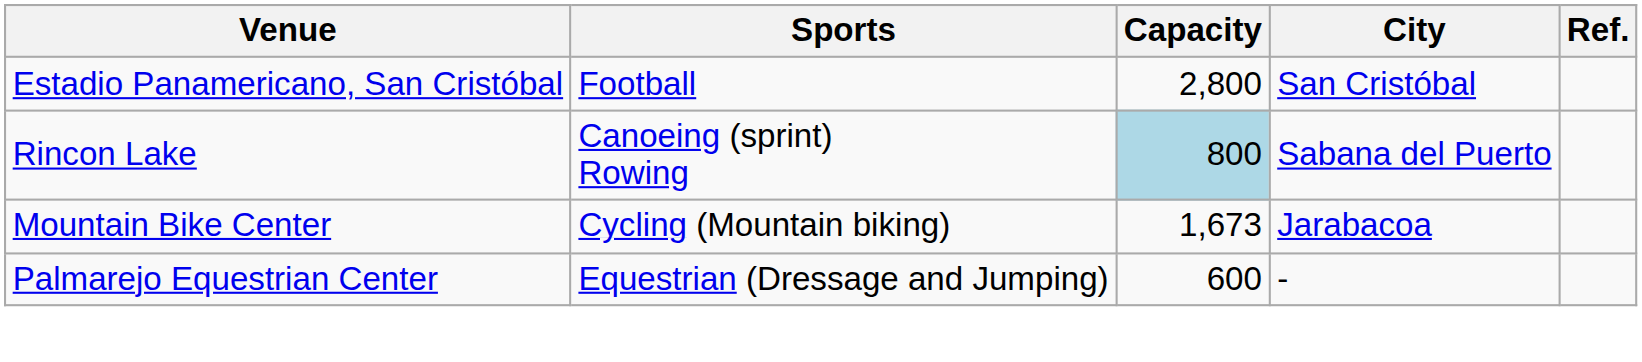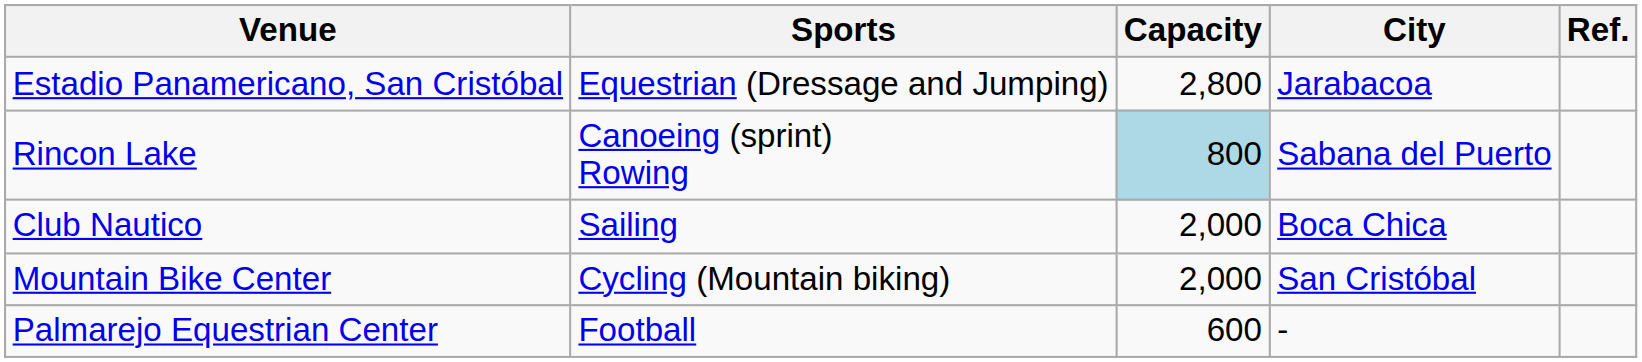 <table class="wikitable sortable">
 <tr>
 <th>Venue</th>
 <th class="unsortable">Sports</th>
 <th>Capacity</th>
 <th>City</th>
 <th class="unsortable">Ref.</th>
 </tr>
 <tr>
 <td><a href='#'>Estadio Panamericano, San Cristóbal</a></td>
-<td><a href='#'>Football</a></td>
+<td><a href='#'>Equestrian</a> (Dressage and Jumping)</td>
 <td align="right">2,800</td>
-<td><a href='#'>San Cristóbal</a></td>
+<td><a href='#'>Jarabacoa</a></td>
 <td align=center></td>
 </tr>
 <tr>
 <td><a href='#'>Rincon Lake</a></td>
 <td><a href='#'>Canoeing</a> (sprint)<br><a href='#'>Rowing</a></td>
 <td align="right" style="background: lightblue;">800</td>
 <td><a href='#'>Sabana del Puerto</a></td>
 <td align=center></td>
 </tr>
 <tr>
+<td><a href='#'>Club Nautico</a></td>
+<td><a href='#'>Sailing</a></td>
+<td align="right">2,000</td>
+<td><a href='#'>Boca Chica</a></td>
+<td align=center></td>
+</tr>
+<tr>
 <td><a href='#'>Mountain Bike Center</a></td>
 <td><a href='#'>Cycling</a> (Mountain biking)</td>
-<td align="right">1,673</td>
-<td><a href='#'>Jarabacoa</a></td>
+<td align="right">2,000</td>
+<td><a href='#'>San Cristóbal</a></td>
 <td align=center></td>
 </tr>
 <tr>
 <td><a href='#'>Palmarejo Equestrian Center</a></td>
-<td><a href='#'>Equestrian</a> (Dressage and Jumping)</td>
+<td><a href='#'>Football</a></td>
 <td align="right">600</td>
 <td>-</td>
 <td align=center></td>
 </tr>
 </table>
